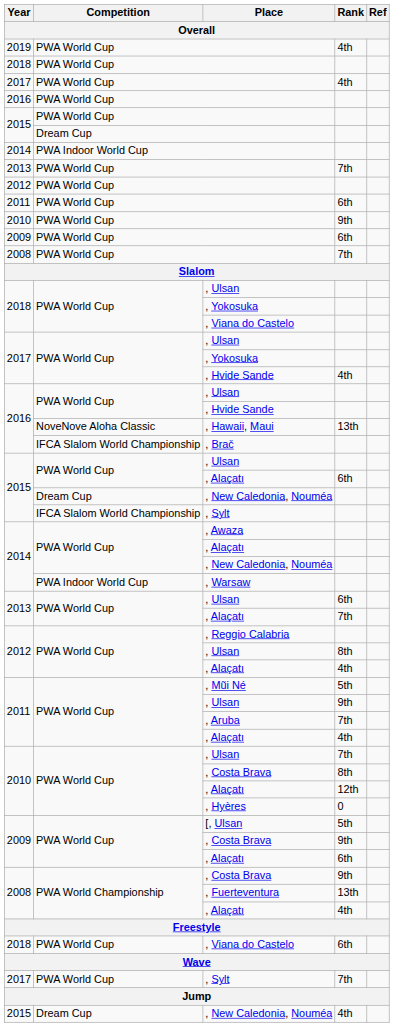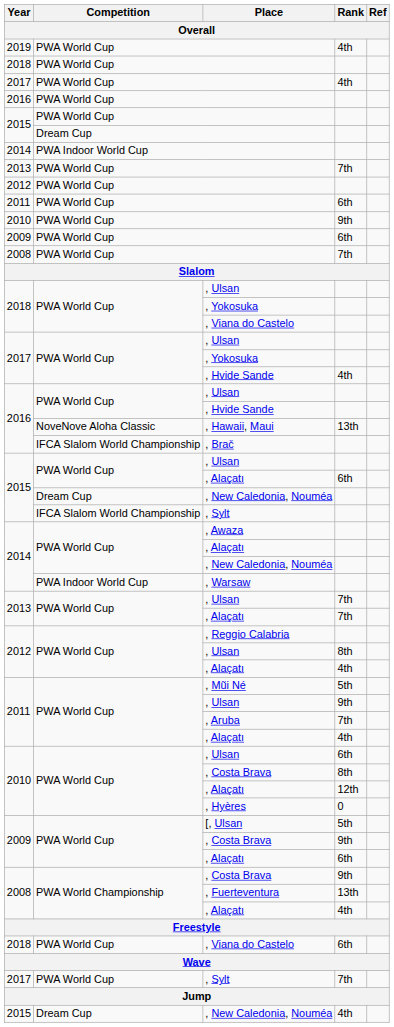 <table class=wikitable>
 <tr>
 <th>Year</th>
 <th>Competition</th>
 <th>Place</th>
 <th>Rank</th>
 <th>Ref</th>
 </tr>
 <tr>
 <th colspan=5>Overall</th>
 </tr>
 <tr>
 <td>2019</td>
 <td colspan=2>PWA World Cup</td>
 <td>4th</td>
 <td></td>
 </tr>
 <tr>
 <td>2018</td>
 <td colspan=2>PWA World Cup</td>
 <td></td>
 <td></td>
 </tr>
 <tr>
 <td>2017</td>
 <td colspan=2>PWA World Cup</td>
 <td>4th</td>
 <td></td>
 </tr>
 <tr>
 <td>2016</td>
 <td colspan=2>PWA World Cup</td>
 <td></td>
 <td></td>
 </tr>
 <tr>
 <td rowspan=2>2015</td>
 <td colspan=2>PWA World Cup</td>
 <td></td>
 <td></td>
 </tr>
 <tr>
 <td colspan=2>Dream Cup</td>
 <td></td>
 <td></td>
 </tr>
 <tr>
 <td>2014</td>
 <td colspan=2>PWA Indoor World Cup</td>
 <td></td>
 <td></td>
 </tr>
 <tr>
 <td>2013</td>
 <td colspan=2>PWA World Cup</td>
 <td>7th</td>
 <td></td>
 </tr>
 <tr>
 <td>2012</td>
 <td colspan=2>PWA World Cup</td>
 <td></td>
 <td></td>
 </tr>
 <tr>
 <td>2011</td>
 <td colspan=2>PWA World Cup</td>
 <td>6th</td>
 <td></td>
 </tr>
 <tr>
 <td>2010</td>
 <td colspan=2>PWA World Cup</td>
 <td>9th</td>
 <td></td>
 </tr>
 <tr>
 <td>2009</td>
 <td colspan=2>PWA World Cup</td>
 <td>6th</td>
 <td></td>
 </tr>
 <tr>
 <td>2008</td>
 <td colspan=2>PWA World Cup</td>
 <td>7th</td>
 <td></td>
 </tr>
 <tr>
 <th colspan=5><a href='#'>Slalom</a></th>
 </tr>
 <tr>
 <td rowspan=3>2018</td>
 <td rowspan=3>PWA World Cup</td>
 <td>, <a href='#'>Ulsan</a></td>
 <td></td>
 <td></td>
 </tr>
 <tr>
 <td>, <a href='#'>Yokosuka</a></td>
 <td></td>
 <td></td>
 </tr>
 <tr>
 <td>, <a href='#'>Viana do Castelo</a></td>
 <td></td>
 <td></td>
 </tr>
 <tr>
 <td rowspan=3>2017</td>
 <td rowspan=3>PWA World Cup</td>
 <td>, <a href='#'>Ulsan</a></td>
 <td></td>
 <td></td>
 </tr>
 <tr>
 <td>, <a href='#'>Yokosuka</a></td>
 <td></td>
 <td></td>
 </tr>
 <tr>
 <td>, <a href='#'>Hvide Sande</a></td>
 <td>4th</td>
 <td></td>
 </tr>
 <tr>
 <td rowspan=4>2016</td>
 <td rowspan=2>PWA World Cup</td>
 <td>, <a href='#'>Ulsan</a></td>
 <td></td>
 <td></td>
 </tr>
 <tr>
 <td>, <a href='#'>Hvide Sande</a></td>
 <td></td>
 <td></td>
 </tr>
 <tr>
 <td>NoveNove Aloha Classic</td>
 <td>, <a href='#'>Hawaii</a>, <a href='#'>Maui</a></td>
 <td>13th</td>
 <td></td>
 </tr>
 <tr>
 <td>IFCA Slalom World Championship</td>
 <td>, <a href='#'>Brač</a></td>
 <td></td>
 <td></td>
 </tr>
 <tr>
 <td rowspan=4>2015</td>
 <td rowspan=2>PWA World Cup</td>
 <td>, <a href='#'>Ulsan</a></td>
 <td></td>
 <td></td>
 </tr>
 <tr>
 <td>, <a href='#'>Alaçatı</a></td>
 <td>6th</td>
 <td></td>
 </tr>
 <tr>
 <td>Dream Cup</td>
 <td>, <a href='#'>New Caledonia</a>, <a href='#'>Nouméa</a></td>
 <td></td>
 <td></td>
 </tr>
 <tr>
 <td>IFCA Slalom World Championship</td>
 <td>, <a href='#'>Sylt</a></td>
 <td></td>
 <td></td>
 </tr>
 <tr>
 <td rowspan=4>2014</td>
 <td rowspan=3>PWA World Cup</td>
 <td>, <a href='#'>Awaza</a></td>
 <td></td>
 <td></td>
 </tr>
 <tr>
 <td>, <a href='#'>Alaçatı</a></td>
 <td></td>
 <td></td>
 </tr>
 <tr>
 <td>, <a href='#'>New Caledonia</a>, <a href='#'>Nouméa</a></td>
 <td></td>
 <td></td>
 </tr>
 <tr>
 <td>PWA Indoor World Cup</td>
 <td>, <a href='#'>Warsaw</a></td>
 <td></td>
 <td></td>
 </tr>
 <tr>
 <td rowspan=2>2013</td>
 <td rowspan=2>PWA World Cup</td>
 <td>, <a href='#'>Ulsan</a></td>
-<td>6th</td>
+<td>7th</td>
 <td></td>
 </tr>
 <tr>
 <td>, <a href='#'>Alaçatı</a></td>
 <td>7th</td>
 <td></td>
 </tr>
 <tr>
 <td rowspan=3>2012</td>
 <td rowspan=3>PWA World Cup</td>
 <td>, <a href='#'>Reggio Calabria</a></td>
 <td></td>
 <td></td>
 </tr>
 <tr>
 <td>, <a href='#'>Ulsan</a></td>
 <td>8th</td>
 <td></td>
 </tr>
 <tr>
 <td>, <a href='#'>Alaçatı</a></td>
 <td>4th</td>
 <td></td>
 </tr>
 <tr>
 <td rowspan=4>2011</td>
 <td rowspan=4>PWA World Cup</td>
 <td>, <a href='#'>Mũi Né</a></td>
 <td>5th</td>
 <td></td>
 </tr>
 <tr>
 <td>, <a href='#'>Ulsan</a></td>
 <td>9th</td>
 <td></td>
 </tr>
 <tr>
 <td>, <a href='#'>Aruba</a></td>
 <td>7th</td>
 <td></td>
 </tr>
 <tr>
 <td>, <a href='#'>Alaçatı</a></td>
 <td>4th</td>
 <td></td>
 </tr>
 <tr>
 <td rowspan=4>2010</td>
 <td rowspan=4>PWA World Cup</td>
 <td>, <a href='#'>Ulsan</a></td>
-<td>7th</td>
+<td>6th</td>
 <td></td>
 </tr>
 <tr>
 <td>, <a href='#'>Costa Brava</a></td>
 <td>8th</td>
 <td></td>
 </tr>
 <tr>
 <td>, <a href='#'>Alaçatı</a></td>
 <td>12th</td>
 <td></td>
 </tr>
 <tr>
 <td>, <a href='#'>Hyères</a></td>
 <td>0</td>
 <td></td>
 </tr>
 <tr>
 <td rowspan=3>2009</td>
 <td rowspan=3>PWA World Cup</td>
 <td>[, <a href='#'>Ulsan</a></td>
 <td>5th</td>
 <td></td>
 </tr>
 <tr>
 <td>, <a href='#'>Costa Brava</a></td>
 <td>9th</td>
 <td></td>
 </tr>
 <tr>
 <td>, <a href='#'>Alaçatı</a></td>
 <td>6th</td>
 <td></td>
 </tr>
 <tr>
 <td rowspan=3>2008</td>
 <td rowspan=3>PWA World Championship</td>
 <td>, <a href='#'>Costa Brava</a></td>
 <td>9th</td>
 <td></td>
 </tr>
 <tr>
 <td>, <a href='#'>Fuerteventura</a></td>
 <td>13th</td>
 <td></td>
 </tr>
 <tr>
 <td>, <a href='#'>Alaçatı</a></td>
 <td>4th</td>
 <td></td>
 </tr>
 <tr>
 <th colspan=5><a href='#'>Freestyle</a></th>
 </tr>
 <tr>
 <td>2018</td>
 <td>PWA World Cup</td>
 <td>, <a href='#'>Viana do Castelo</a></td>
 <td>6th</td>
 <td></td>
 </tr>
 <tr>
 <th colspan=5><a href='#'>Wave</a></th>
 </tr>
 <tr>
 <td>2017</td>
 <td>PWA World Cup</td>
 <td>, <a href='#'>Sylt</a></td>
 <td>7th</td>
 <td></td>
 </tr>
 <tr>
 <th colspan=5>Jump</th>
 </tr>
 <tr>
 <td>2015</td>
 <td>Dream Cup</td>
 <td>, <a href='#'>New Caledonia</a>, <a href='#'>Nouméa</a></td>
 <td>4th</td>
 <td></td>
 </tr>
 </table>
